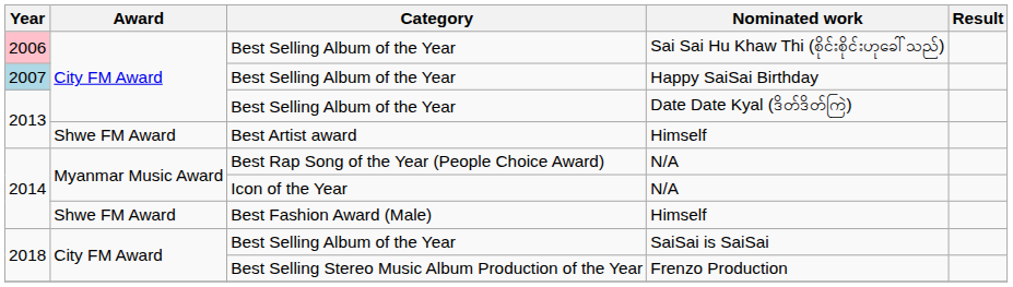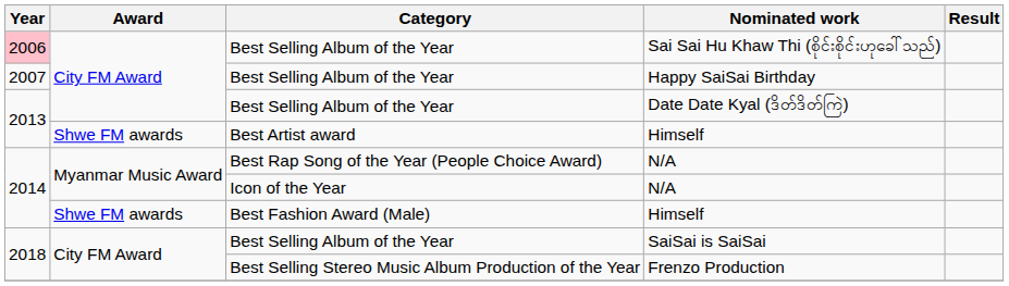 <table class="wikitable" style="font-size: 95%">
 <tr>
 <th>Year</th>
 <th>Award</th>
 <th>Category</th>
 <th>Nominated work</th>
 <th>Result</th>
 </tr>
 <tr>
 <td style="background: pink;">2006</td>
 <td rowspan="3"><a href='#'>City FM Award</a></td>
 <td>Best Selling Album of the Year</td>
 <td>Sai Sai Hu Khaw Thi (စိုင်းစိုင်းဟုခေါ်သည်)</td>
 <td> </td>
 </tr>
 <tr>
-<td style="background: lightblue;">2007</td>
+<td>2007</td>
 <td>Best Selling Album of the Year</td>
 <td>Happy SaiSai Birthday</td>
 <td> </td>
 </tr>
 <tr>
 <td rowspan="2">2013</td>
 <td>Best Selling Album of the Year</td>
 <td>Date Date Kyal (ဒိတ်ဒိတ်ကြဲ)</td>
 <td> </td>
 </tr>
 <tr>
-<td>Shwe FM Award</td>
+<td><a href='#'>Shwe FM</a> awards</td>
 <td>Best Artist award</td>
 <td>Himself</td>
 <td></td>
 </tr>
 <tr>
 <td rowspan="3"valign="center">2014</td>
 <td rowspan="2"valign="center">Myanmar Music Award</td>
 <td>Best Rap Song of  the Year (People Choice Award)</td>
 <td>N/A</td>
 <td></td>
 </tr>
 <tr>
 <td>Icon of the Year</td>
 <td>N/A</td>
 <td></td>
 </tr>
 <tr>
-<td>Shwe FM Award</td>
+<td><a href='#'>Shwe FM</a> awards</td>
 <td>Best Fashion Award (Male)</td>
 <td>Himself</td>
 <td></td>
 </tr>
 <tr>
 <td rowspan="2">2018</td>
 <td rowspan="2">City FM Award</td>
 <td>Best Selling Album of the Year</td>
 <td>SaiSai is SaiSai</td>
 <td> </td>
 </tr>
 <tr>
 <td>Best Selling Stereo Music Album Production of the Year</td>
 <td>Frenzo Production</td>
 <td> </td>
 </tr>
 <tr>
 </tr>
 </table>
